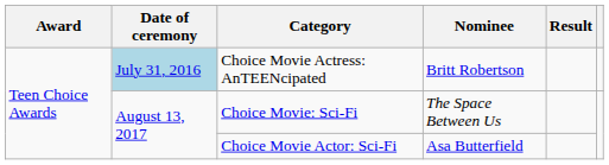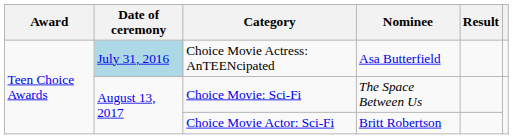 <table class="wikitable sortable">
 <tr>
 <th>Award</th>
 <th>Date of ceremony</th>
 <th>Category</th>
 <th>Nominee</th>
 <th>Result</th>
 <th></th>
 </tr>
 <tr>
 <td rowspan="3"><a href='#'>Teen Choice Awards</a></td>
 <td style="background: lightblue;"><a href='#'>July 31, 2016</a></td>
 <td>Choice Movie Actress: AnTEENcipated</td>
-<td><a href='#'>Britt Robertson</a></td>
+<td><a href='#'>Asa Butterfield</a></td>
 <td></td>
 <td style="text-align:center;"></td>
 </tr>
 <tr>
 <td rowspan="2"><a href='#'>August 13, 2017</a></td>
 <td><a href='#'>Choice Movie: Sci-Fi</a></td>
 <td><em>The Space Between Us</em></td>
 <td></td>
 <td rowspan="2" style="text-align:center;"></td>
 </tr>
 <tr>
 <td><a href='#'>Choice Movie Actor: Sci-Fi</a></td>
-<td><a href='#'>Asa Butterfield</a></td>
+<td><a href='#'>Britt Robertson</a></td>
 <td></td>
 </tr>
 </table>
